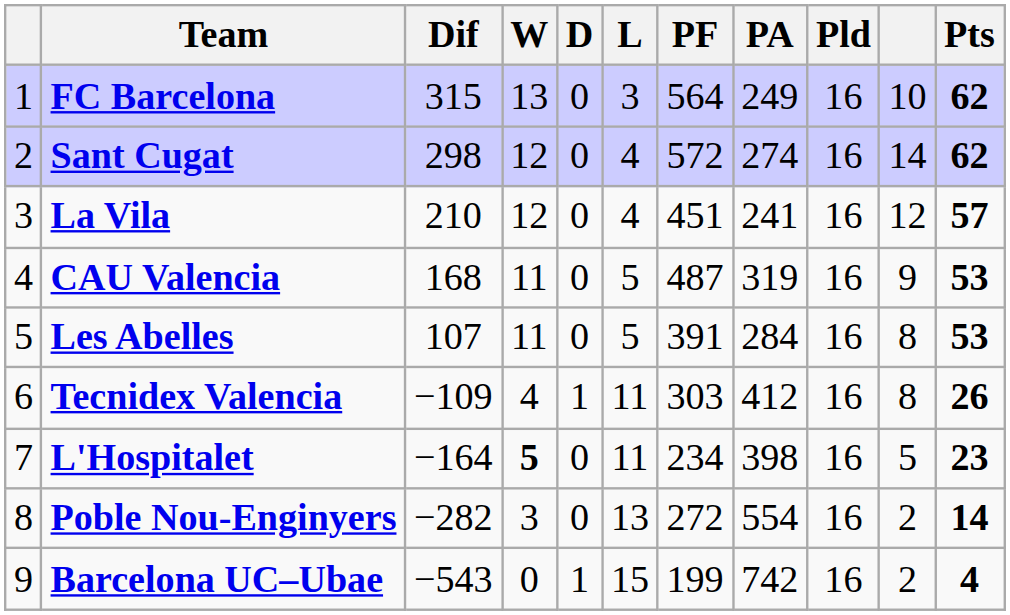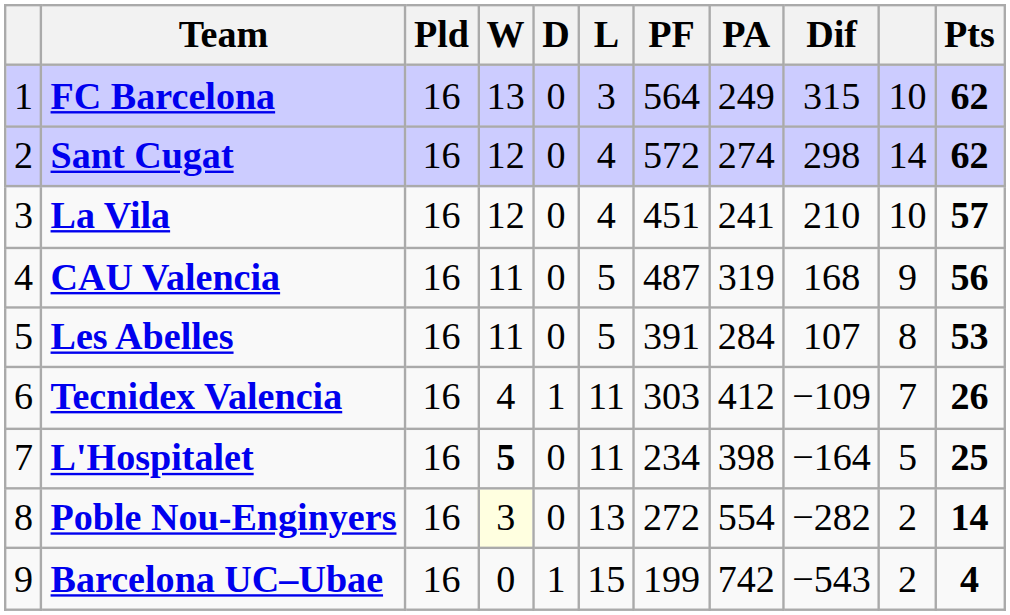 <table class="wikitable sortable" style="text-align: center;">
 <tr>
 <th align="center"></th>
 <th align="center">Team</th>
-<th align="center">Dif</th>
+<th align="center">Pld</th>
 <th align="center">W</th>
 <th align="center">D</th>
 <th align="center">L</th>
 <th align="center">PF</th>
 <th align="center">PA</th>
-<th align="center">Pld</th>
+<th align="center">Dif</th>
 <th align="center"></th>
 <th align="center">Pts</th>
 </tr>
 <tr style="background:#ccccff;">
 <td>1</td>
 <td align="left"><strong><a href='#'>FC Barcelona</a></strong></td>
-<td>315</td>
+<td>16</td>
 <td>13</td>
 <td>0</td>
 <td>3</td>
 <td>564</td>
 <td>249</td>
-<td>16</td>
+<td>315</td>
 <td>10</td>
 <td><strong>62</strong></td>
 </tr>
 <tr style="background:#ccccff;">
 <td>2</td>
 <td align="left"><strong><a href='#'>Sant Cugat</a></strong></td>
-<td>298</td>
+<td>16</td>
 <td>12</td>
 <td>0</td>
 <td>4</td>
 <td>572</td>
 <td>274</td>
-<td>16</td>
+<td>298</td>
 <td>14</td>
 <td><strong>62</strong></td>
 </tr>
 <tr>
 <td>3</td>
 <td align="left"><strong><a href='#'>La Vila</a></strong></td>
-<td>210</td>
+<td>16</td>
 <td>12</td>
 <td>0</td>
 <td>4</td>
 <td>451</td>
 <td>241</td>
-<td>16</td>
-<td>12</td>
+<td>210</td>
+<td>10</td>
 <td><strong>57</strong></td>
 </tr>
 <tr>
 <td>4</td>
 <td align="left"><strong><a href='#'>CAU Valencia</a></strong></td>
-<td>168</td>
+<td>16</td>
 <td>11</td>
 <td>0</td>
 <td>5</td>
 <td>487</td>
 <td>319</td>
-<td>16</td>
+<td>168</td>
 <td>9</td>
-<td><strong>53</strong></td>
+<td><strong>56</strong></td>
 </tr>
 <tr>
 <td>5</td>
 <td align="left"><strong><a href='#'>Les Abelles</a></strong></td>
-<td>107</td>
+<td>16</td>
 <td>11</td>
 <td>0</td>
 <td>5</td>
 <td>391</td>
 <td>284</td>
-<td>16</td>
+<td>107</td>
 <td>8</td>
 <td><strong>53</strong></td>
 </tr>
 <tr>
 <td>6</td>
 <td align="left"><strong><a href='#'>Tecnidex Valencia</a></strong></td>
-<td>−109</td>
+<td>16</td>
 <td>4</td>
 <td>1</td>
 <td>11</td>
 <td>303</td>
 <td>412</td>
-<td>16</td>
-<td>8</td>
+<td>−109</td>
+<td>7</td>
 <td><strong>26</strong></td>
 </tr>
 <tr>
 <td>7</td>
 <td align="left"><strong><a href='#'>L'Hospitalet</a></strong></td>
-<td>−164</td>
+<td>16</td>
 <td><strong>5</strong></td>
 <td>0</td>
 <td>11</td>
 <td>234</td>
 <td>398</td>
-<td>16</td>
+<td>−164</td>
 <td>5</td>
-<td><strong>23</strong></td>
+<td><strong>25</strong></td>
 </tr>
 <tr>
 <td>8</td>
 <td align="left"><strong><a href='#'>Poble Nou-Enginyers</a></strong></td>
-<td>−282</td>
-<td>3</td>
+<td>16</td>
+<td style="background: lightyellow;">3</td>
 <td>0</td>
 <td>13</td>
 <td>272</td>
 <td>554</td>
-<td>16</td>
+<td>−282</td>
 <td>2</td>
 <td><strong>14</strong></td>
 </tr>
 <tr>
 <td>9</td>
 <td align="left"><strong><a href='#'>Barcelona UC–Ubae</a></strong></td>
-<td>−543</td>
+<td>16</td>
 <td>0</td>
 <td>1</td>
 <td>15</td>
 <td>199</td>
 <td>742</td>
-<td>16</td>
+<td>−543</td>
 <td>2</td>
 <td><strong>4</strong></td>
 </tr>
 </table>
